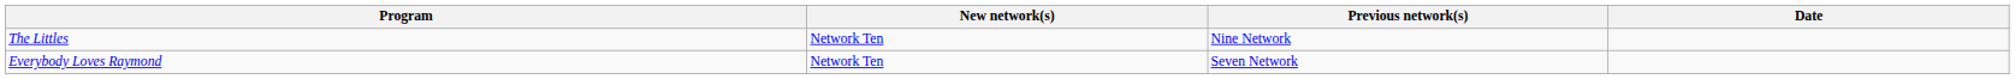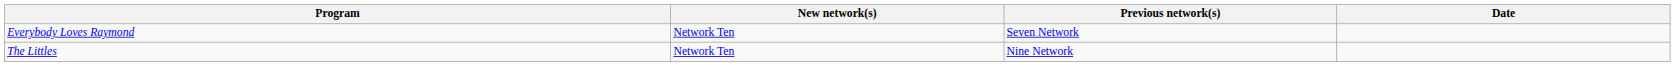 <table class="wikitable sortable" width="100%" style="font-size:87%;">
 <tr bgcolor="#efefef">
 <th width=40%>Program</th>
 <th width=20%>New network(s)</th>
 <th width=20%>Previous network(s)</th>
 <th width=20%>Date</th>
 </tr>
 <tr>
+<td> <em><a href='#'>Everybody Loves Raymond</a></em></td>
+<td><a href='#'>Network Ten</a></td>
+<td><a href='#'>Seven Network</a></td>
+<td></td>
+</tr>
+<tr>
 <td> <em><a href='#'>The Littles</a></em></td>
 <td><a href='#'>Network Ten</a></td>
 <td><a href='#'>Nine Network</a></td>
 <td></td>
 </tr>
-<tr>
-<td> <em><a href='#'>Everybody Loves Raymond</a></em></td>
-<td><a href='#'>Network Ten</a></td>
-<td><a href='#'>Seven Network</a></td>
-<td></td>
-</tr>
 </table>
